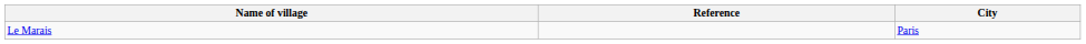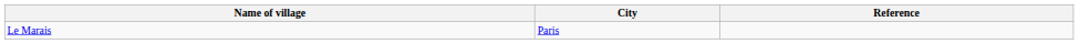 <table class="wikitable" style="width: 100%">
 <tr>
 <th>Name of village</th>
+<th>City </th>
 <th>Reference</th>
-<th>City </th>
 </tr>
 <tr>
 <td><a href='#'>Le Marais</a></td>
+<td><a href='#'>Paris</a></td>
 <td></td>
-<td><a href='#'>Paris</a></td>
 </tr>
 </table>
